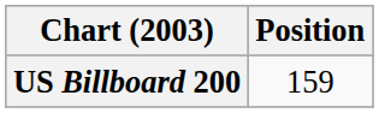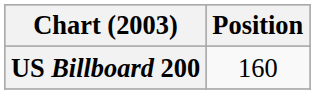 <table class="wikitable plainrowheaders">
 <tr>
 <th>Chart (2003)</th>
 <th>Position</th>
 </tr>
 <tr>
 <th scope="row">US <em>Billboard</em> 200</th>
-<td align="center">159</td>
+<td align="center">160</td>
 </tr>
 </table>
